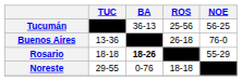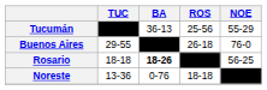 <table align="left" width="350" cellspacing="0" cellpadding="3" style="background-color: #f9f9f9; font-size: 85%; text-align: center" class="wikitable">
 <tr style="background:#00000;">
 <th align="left"> </th>
 <th><a href='#'>TUC</a></th>
 <th><a href='#'>BA</a></th>
 <th><a href='#'>ROS</a></th>
 <th><a href='#'>NOE</a></th>
 </tr>
 <tr ! style="background:#FFFFFF;">
 <th><a href='#'>Tucumán</a></th>
 <td style="background:#000000">––––</td>
 <td>36-13</td>
 <td>25-56</td>
-<td>56-25</td>
+<td>55-29</td>
 </tr>
 <tr ! style="background:#FFFFFF;">
 <th><a href='#'>Buenos Aires</a></th>
-<td>13-36</td>
+<td>29-55</td>
 <td style="background:#000000">––––</td>
 <td>26-18</td>
 <td>76-0</td>
 </tr>
 <tr ! style="background:#FFFFFF;">
 <th><a href='#'>Rosario</a></th>
 <td>18-18</td>
 <td><strong>18-26</strong></td>
 <td style="background:#000000">––––</td>
-<td>55-29</td>
+<td>56-25</td>
 </tr>
 <tr ! style="background:#FFFFFF;">
 <th><a href='#'>Noreste</a></th>
-<td>29-55</td>
+<td>13-36</td>
 <td>0-76</td>
 <td>18-18</td>
 <td style="background:#000000">––––</td>
 </tr>
 <tr>
 </tr>
 </table>
